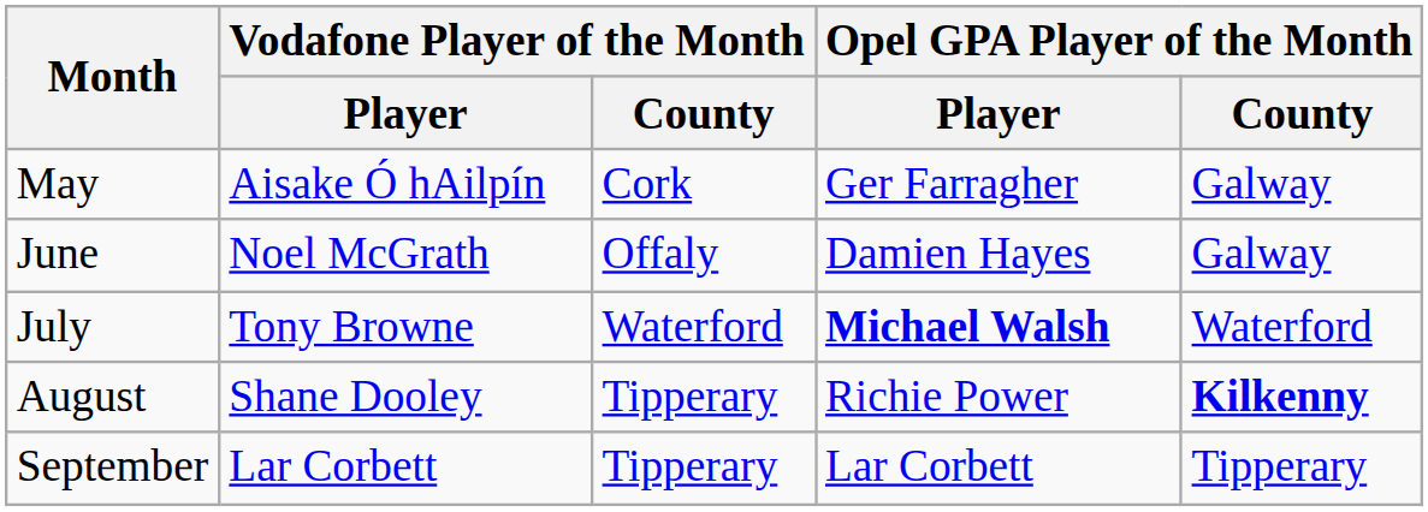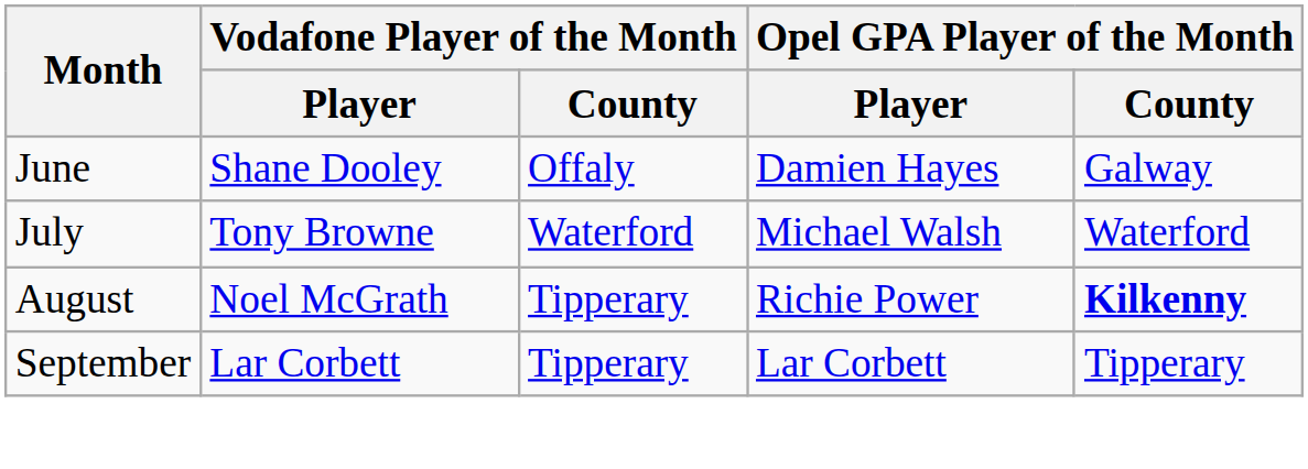 <table class="wikitable">
 <tr>
 <th rowspan="2">Month</th>
 <th colspan="2">Vodafone Player of the Month</th>
 <th colspan="2">Opel GPA Player of the Month</th>
 </tr>
 <tr>
 <th>Player</th>
 <th>County</th>
 <th>Player</th>
 <th>County</th>
 </tr>
 <tr>
-<td>May</td>
-<td><a href='#'>Aisake Ó hAilpín</a></td>
-<td><a href='#'>Cork</a></td>
-<td><a href='#'>Ger Farragher</a></td>
-<td><a href='#'>Galway</a></td>
-</tr>
-<tr>
 <td>June</td>
-<td><a href='#'>Noel McGrath</a></td>
+<td><a href='#'>Shane Dooley</a></td>
 <td><a href='#'>Offaly</a></td>
 <td><a href='#'>Damien Hayes</a></td>
 <td><a href='#'>Galway</a></td>
 </tr>
 <tr>
 <td>July</td>
 <td><a href='#'>Tony Browne</a></td>
 <td><a href='#'>Waterford</a></td>
-<td><strong><a href='#'>Michael Walsh</a></strong></td>
+<td><a href='#'>Michael Walsh</a></td>
 <td><a href='#'>Waterford</a></td>
 </tr>
 <tr>
 <td>August</td>
-<td><a href='#'>Shane Dooley</a></td>
+<td><a href='#'>Noel McGrath</a></td>
 <td><a href='#'>Tipperary</a></td>
 <td><a href='#'>Richie Power</a></td>
 <td><strong><a href='#'>Kilkenny</a></strong></td>
 </tr>
 <tr>
 <td>September</td>
 <td><a href='#'>Lar Corbett</a></td>
 <td><a href='#'>Tipperary</a></td>
 <td><a href='#'>Lar Corbett</a></td>
 <td><a href='#'>Tipperary</a></td>
 </tr>
 </table>
